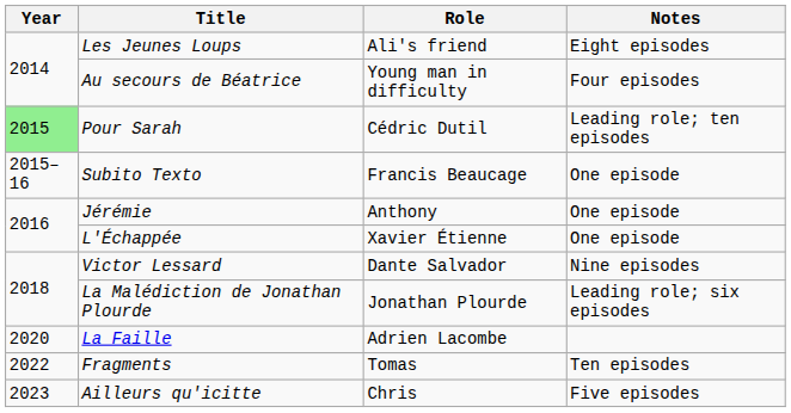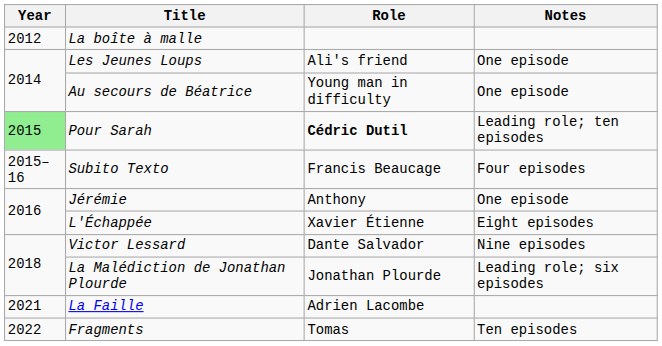 <table class="wikitable">
 <tr>
 <th>Year</th>
 <th>Title</th>
 <th>Role</th>
 <th>Notes</th>
 </tr>
 <tr>
+<td>2012</td>
+<td><em>La boîte à malle</em></td>
+<td></td>
+<td></td>
+</tr>
+<tr>
 <td rowspan=2>2014</td>
 <td><em>Les Jeunes Loups</em></td>
 <td>Ali's friend</td>
-<td>Eight episodes</td>
+<td>One episode</td>
 </tr>
 <tr>
 <td><em>Au secours de Béatrice</em></td>
 <td>Young man in difficulty</td>
-<td>Four episodes</td>
+<td>One episode</td>
 </tr>
 <tr>
 <td style="background: lightgreen;">2015</td>
 <td><em>Pour Sarah</em></td>
-<td>Cédric Dutil</td>
+<td><strong>Cédric Dutil</strong></td>
 <td>Leading role; ten episodes</td>
 </tr>
 <tr>
 <td>2015–16</td>
 <td><em>Subito Texto</em></td>
 <td>Francis Beaucage</td>
-<td>One episode</td>
+<td>Four episodes</td>
 </tr>
 <tr>
 <td rowspan=2>2016</td>
 <td><em>Jérémie</em></td>
 <td>Anthony</td>
 <td>One episode</td>
 </tr>
 <tr>
 <td><em>L'Échappée</em></td>
 <td>Xavier Étienne</td>
-<td>One episode</td>
+<td>Eight episodes</td>
 </tr>
 <tr>
 <td rowspan=2>2018</td>
 <td><em>Victor Lessard</em></td>
 <td>Dante Salvador</td>
 <td>Nine episodes</td>
 </tr>
 <tr>
 <td><em>La Malédiction de Jonathan Plourde</em></td>
 <td>Jonathan Plourde</td>
 <td>Leading role; six episodes</td>
 </tr>
 <tr>
-<td>2020</td>
+<td>2021</td>
 <td><em><a href='#'>La Faille</a></em></td>
 <td>Adrien Lacombe</td>
 <td></td>
 </tr>
 <tr>
 <td>2022</td>
 <td><em>Fragments</em></td>
 <td>Tomas</td>
 <td>Ten episodes</td>
 </tr>
-<tr>
-<td>2023</td>
-<td><em>Ailleurs qu'icitte</em></td>
-<td>Chris</td>
-<td>Five episodes</td>
-</tr>
 </table>
